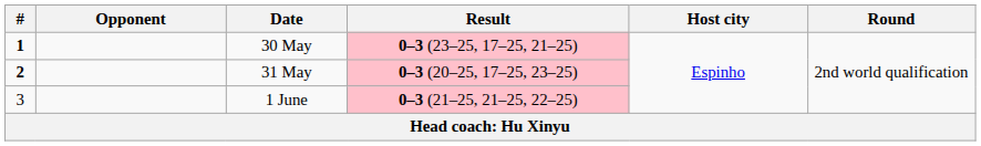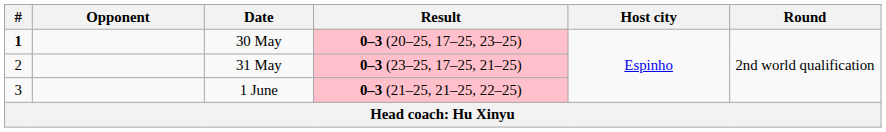 <table class="wikitable" style="text-align: center;font-size:90%;">
 <tr>
 <th width=20>#</th>
 <th width=160>Opponent</th>
 <th width=100>Date</th>
 <th width=240>Result</th>
 <th width=150>Host city</th>
 <th width=140>Round</th>
 </tr>
 <tr>
 <td><strong>1</strong></td>
 <td align=left></td>
 <td>30 May</td>
-<td bgcolor=pink><strong>0–3</strong> (23–25, 17–25, 21–25)</td>
+<td bgcolor=pink><strong>0–3</strong> (20–25, 17–25, 23–25)</td>
 <td rowspan=3> <a href='#'>Espinho</a></td>
 <td rowspan=3>2nd world qualification</td>
 </tr>
 <tr>
-<td><strong>2</strong></td>
+<td>2</td>
 <td align=left></td>
 <td>31 May</td>
-<td bgcolor=pink><strong>0–3</strong> (20–25, 17–25, 23–25)</td>
+<td bgcolor=pink><strong>0–3</strong> (23–25, 17–25, 21–25)</td>
 </tr>
 <tr>
 <td>3</td>
 <td align=left></td>
 <td>1 June</td>
 <td bgcolor=pink><strong>0–3</strong> (21–25, 21–25, 22–25)</td>
 </tr>
 <tr>
 <th colspan=6>Head coach:  Hu Xinyu</th>
 </tr>
 </table>
